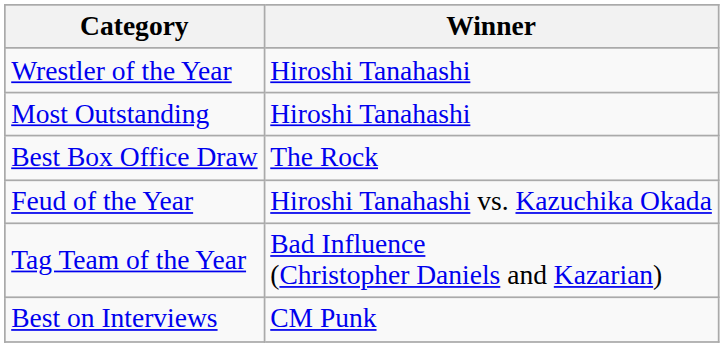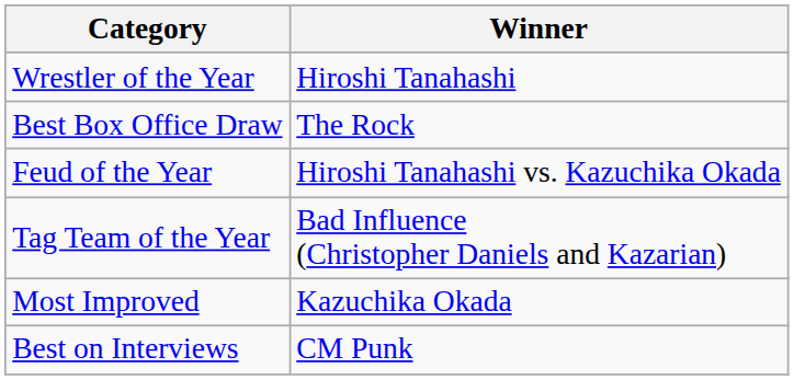 <table class="wikitable">
 <tr>
 <th>Category</th>
 <th>Winner</th>
 </tr>
 <tr>
 <td><a href='#'>Wrestler of the Year</a></td>
-<td><a href='#'>Hiroshi Tanahashi</a></td>
-</tr>
-<tr>
-<td><a href='#'>Most Outstanding</a></td>
 <td><a href='#'>Hiroshi Tanahashi</a></td>
 </tr>
 <tr>
 <td><a href='#'>Best Box Office Draw</a></td>
 <td><a href='#'>The Rock</a></td>
 </tr>
 <tr>
 <td><a href='#'>Feud of the Year</a></td>
 <td><a href='#'>Hiroshi Tanahashi</a> vs. <a href='#'>Kazuchika Okada</a></td>
 </tr>
 <tr>
 <td><a href='#'>Tag Team of the Year</a></td>
 <td><a href='#'>Bad Influence</a><br>(<a href='#'>Christopher Daniels</a> and <a href='#'>Kazarian</a>)</td>
 </tr>
 <tr>
+<td><a href='#'>Most Improved</a></td>
+<td><a href='#'>Kazuchika Okada</a></td>
+</tr>
+<tr>
 <td><a href='#'>Best on Interviews</a></td>
 <td><a href='#'>CM Punk</a></td>
 </tr>
 </table>
